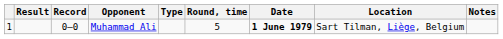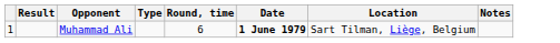 <table class="wikitable" style="text-align:center">
 <tr>
 <th></th>
 <th>Result</th>
-<th>Record</th>
 <th>Opponent</th>
 <th>Type</th>
 <th>Round, time</th>
 <th>Date</th>
 <th>Location</th>
 <th>Notes</th>
 </tr>
 <tr>
 <td>1</td>
 <td></td>
-<td>0–0 </td>
 <td style="text-align:left;"> <a href='#'>Muhammad Ali</a></td>
 <td></td>
-<td>5</td>
+<td>6</td>
 <td><strong>1 June 1979</strong></td>
 <td style="text-align:left;"> Sart Tilman, <a href='#'>Liège</a>, Belgium</td>
 <td></td>
 </tr>
 </table>
